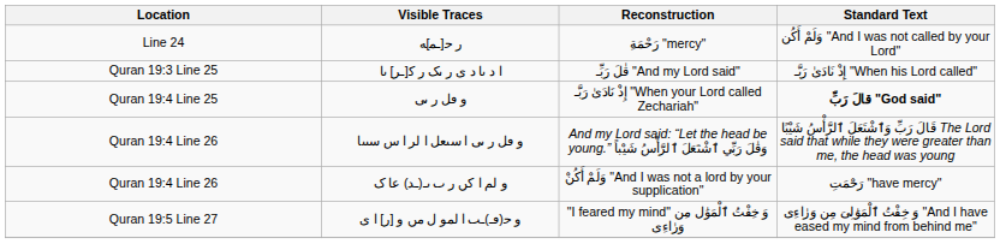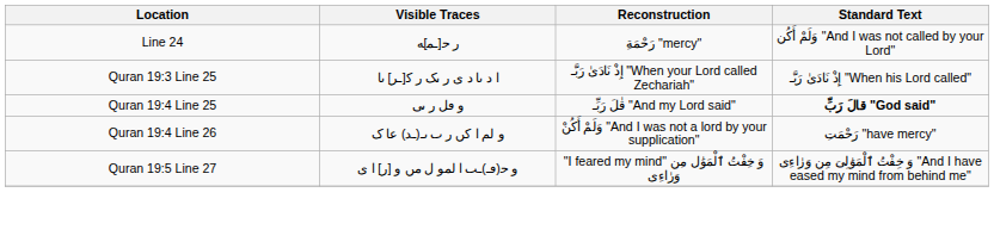 <table class="wikitable" style="text-align:center;">
 <tr>
 <th scope="col" width="32%">Location </th>
 <th scope="col" width="24%">Visible Traces</th>
 <th scope="col" width="22%">Reconstruction</th>
 <th scope="col" width="22%">Standard Text</th>
 </tr>
 <tr>
 <td> <span>Line 24</span></td>
 <td>ر ﺣ[ـﻤ]ﻪ</td>
 <td>رَحْمَةِ "mercy"</td>
 <td>وَلَمْ أَكُن  "And I was not called by your Lord"</td>
 </tr>
 <tr>
 <td>Quran 19:3 Line 25</td>
 <td>ا د ٮا د ی ر ٮک ر ﻛ[ـر] ٮا</td>
-<td>قٰلَ رَبِّـ "And my Lord said"</td>
+<td>إِذْ نَادَىٰ رَبَّـ "When your Lord called Zechariah"</td>
 <td>إِذْ نَادَىٰ رَبَّـ "When his Lord called"</td>
 </tr>
 <tr>
 <td>Quran 19:4 Line 25</td>
 <td>و ٯل ر ٮی</td>
-<td>إِذْ نَادَىٰ رَبَّـ "When your Lord called Zechariah"</td>
+<td>قٰلَ رَبِّـ "And my Lord said"</td>
 <td><strong>قالَ رَبِّ "God said"</strong></td>
-</tr>
-<tr>
-<td>Quran 19:4 Line 26</td>
-<td>و ٯل ر ٮی ا سٮعل ا لر ا س سٮٮا</td>
-<td><em>And my Lord said: “Let the head be young.”</em> وَقٰلَ رَبِّي ٱشْتَعَلَ ٱلرَّأْسُ شَيْباً</td>
-<td>قَالَ رَبِّ  وَٱشْتَعَلَ ٱلرَّأْسُ شَيْبًا <em>The Lord said that while they were greater than me, the head was young</em></td>
 </tr>
 <tr>
 <td>Quran 19:4 Line 26</td>
 <td>و لم ا کں ر ٮ ٮـ(ـد) عا ک</td>
 <td>وَلَمْ أَکُنْ   "And I was not a lord by your supplication"</td>
 <td>رَحْمَتِ "have mercy"</td>
 </tr>
 <tr>
 <td>Quran 19:5 Line 27</td>
 <td>و ﺣ(ڡـ)ـٮ ا لمو ل مں و [ر] ا ی</td>
 <td>"I feared my mind" وَ خِفْتُ ٱلْمَوَٰل مِن وَرٰاءِى</td>
 <td>وَ خِفْتُ ٱلْمَوَٰلِىَ مِن وَرٰاءِى "And I have eased my mind from behind me"</td>
 </tr>
 <tr>
 </tr>
 </table>
